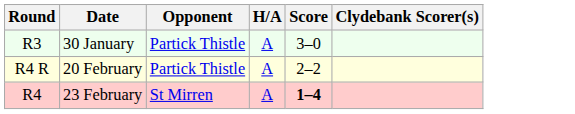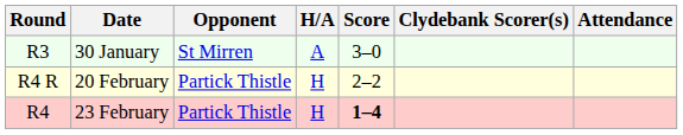 <table class="wikitable" style="text-align:center">
 <tr>
 <th>Round</th>
 <th>Date</th>
 <th>Opponent</th>
 <th>H/A</th>
 <th>Score</th>
 <th>Clydebank Scorer(s)</th>
+<th>Attendance</th>
 </tr>
 <tr bgcolor=#EEFFEE>
 <td>R3</td>
 <td align=left>30 January</td>
-<td align=left><a href='#'>Partick Thistle</a></td>
+<td align=left><a href='#'>St Mirren</a></td>
 <td><a href='#'>A</a></td>
 <td>3–0</td>
 <td align=left></td>
+<td></td>
 </tr>
 <tr bgcolor=#FFFFDD>
 <td>R4 R</td>
 <td align=left>20 February</td>
 <td align=left><a href='#'>Partick Thistle</a></td>
-<td><a href='#'>A</a></td>
+<td><a href='#'>H</a></td>
 <td>2–2</td>
 <td align=left></td>
+<td></td>
 </tr>
 <tr bgcolor=#FFCCCC>
 <td>R4</td>
 <td align=left>23 February</td>
-<td align=left><a href='#'>St Mirren</a></td>
-<td><a href='#'>A</a></td>
+<td align=left><a href='#'>Partick Thistle</a></td>
+<td><a href='#'>H</a></td>
 <td><strong>1–4</strong></td>
 <td align=left></td>
+<td></td>
 </tr>
 </table>
